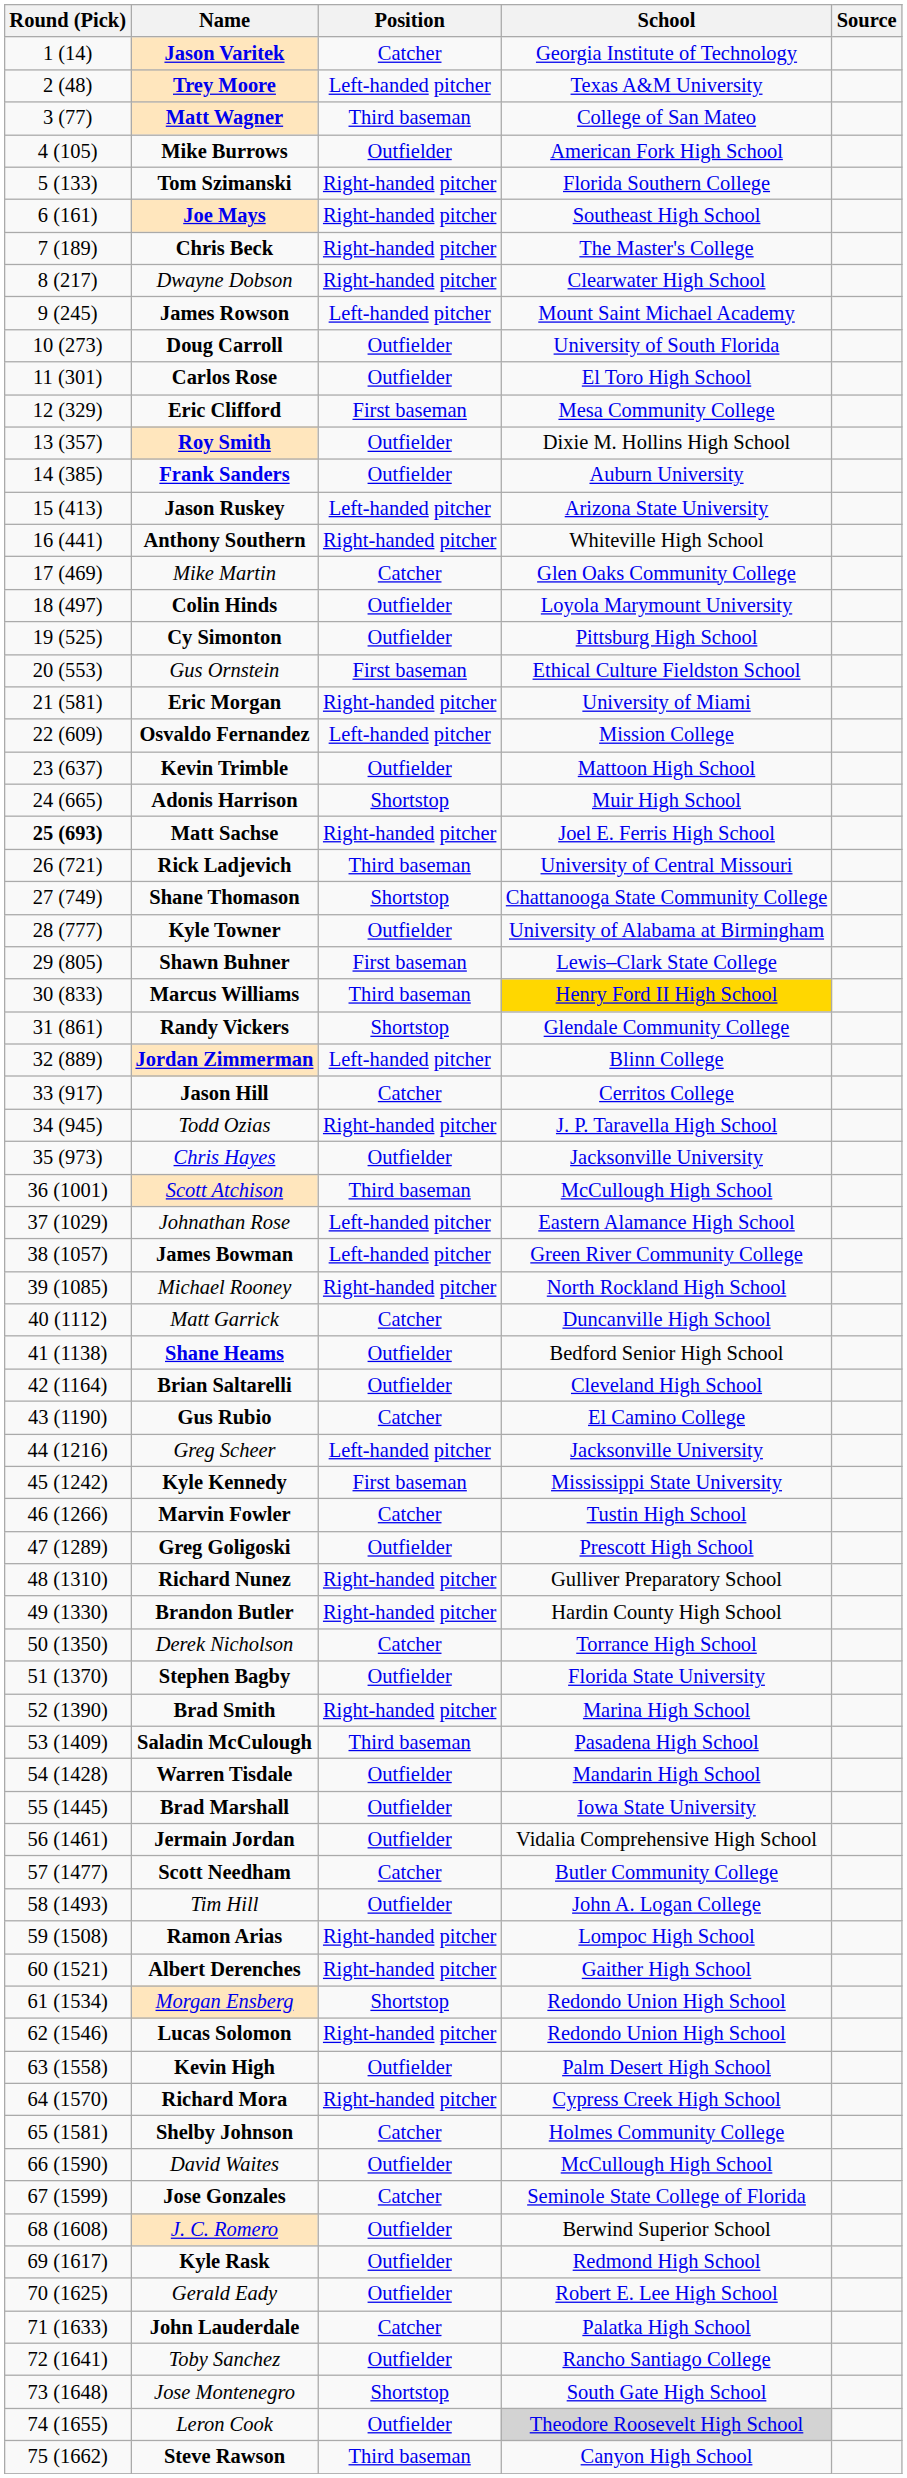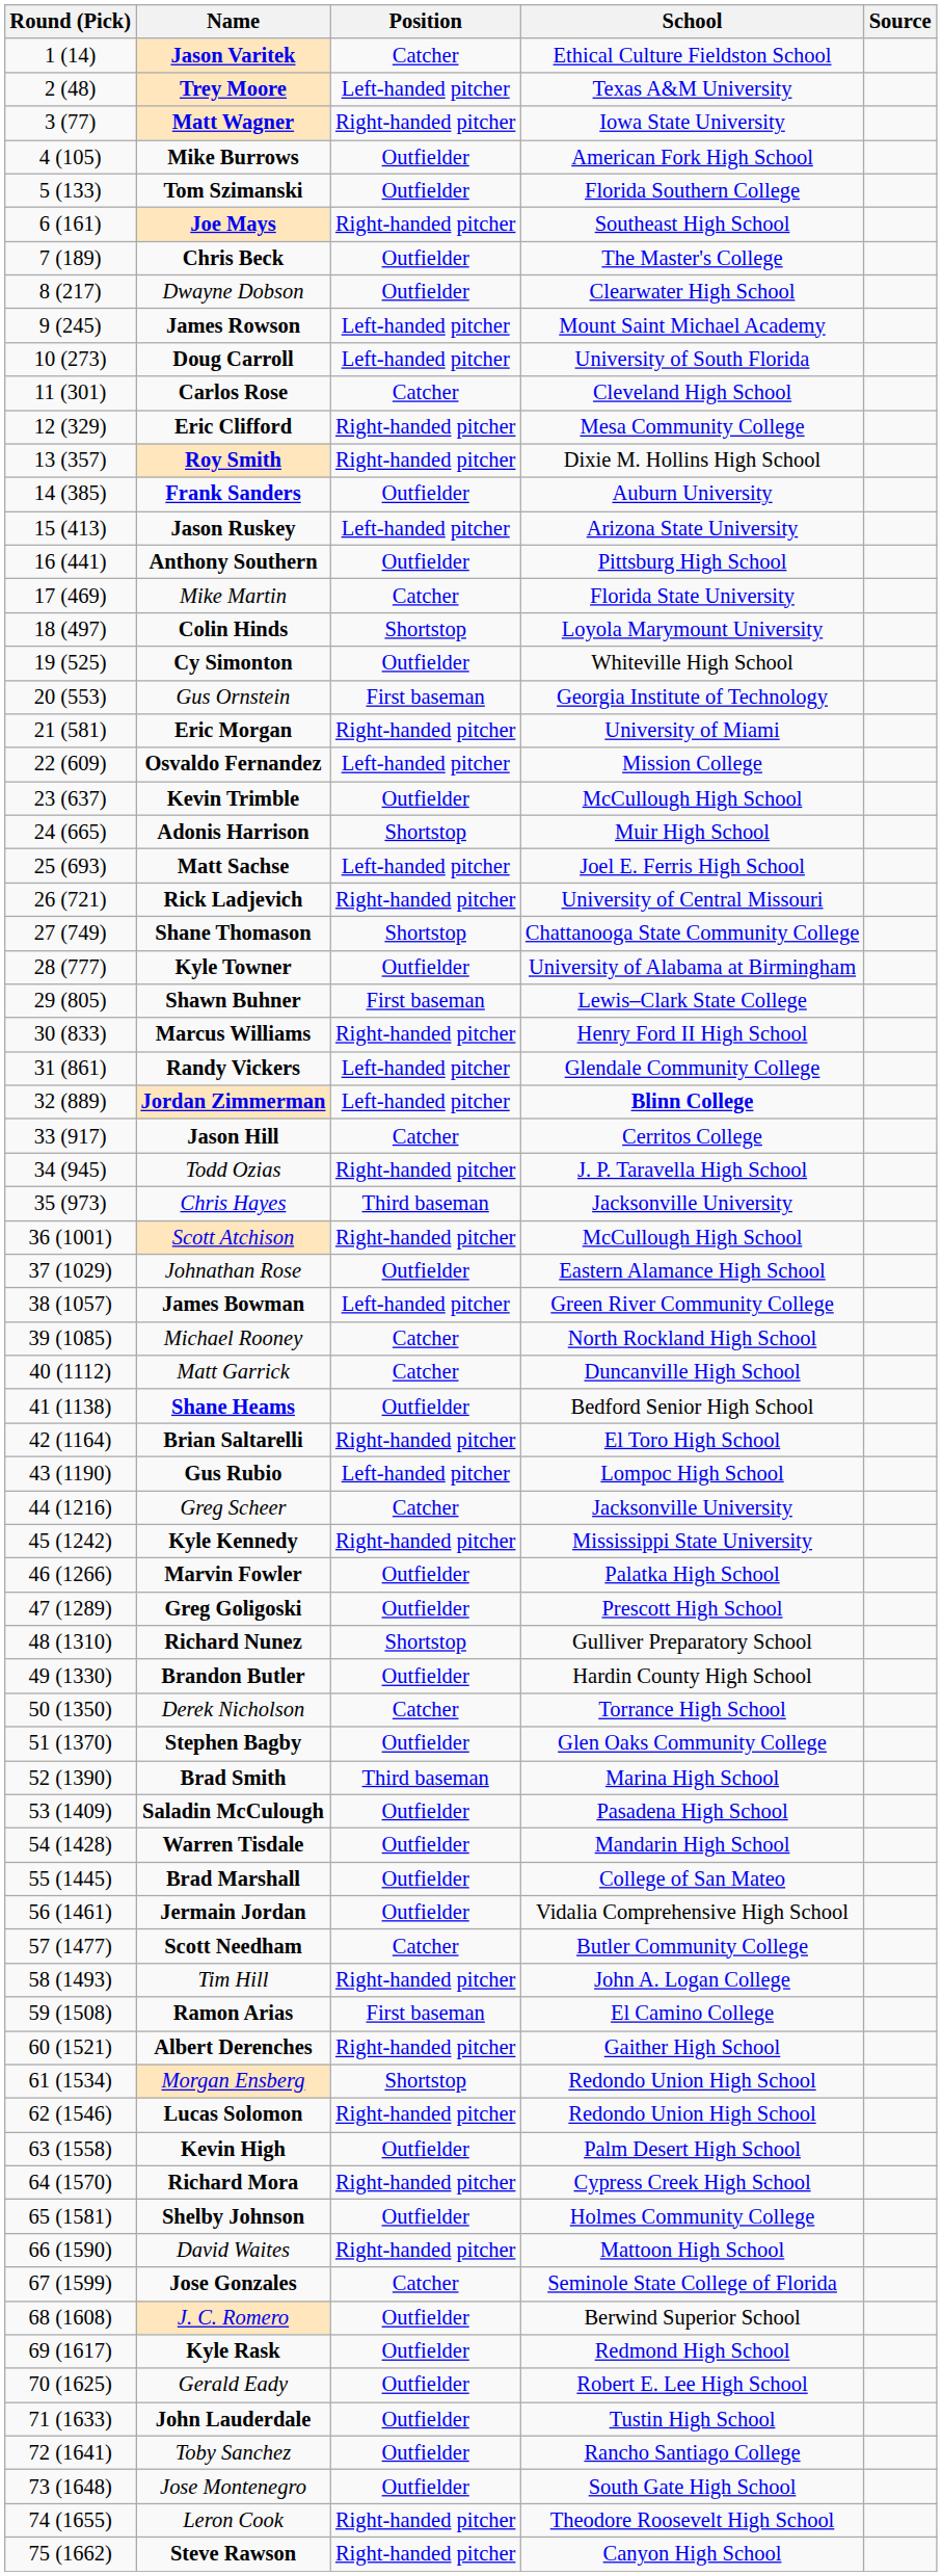 <table class="wikitable" style="text-align:center;">
 <tr>
 <th>Round (Pick)</th>
 <th>Name</th>
 <th>Position</th>
 <th>School</th>
 <th>Source</th>
 </tr>
 <tr>
 <td>1 (14)</td>
 <td style="background-color: #FFE6BD"><strong><a href='#'>Jason Varitek</a></strong></td>
 <td><a href='#'>Catcher</a></td>
-<td><a href='#'>Georgia Institute of Technology</a></td>
+<td><a href='#'>Ethical Culture Fieldston School</a></td>
 <td></td>
 </tr>
 <tr>
 <td>2 (48)</td>
 <td style="background-color: #FFE6BD"><strong><a href='#'>Trey Moore</a></strong></td>
 <td><a href='#'>Left-handed</a> <a href='#'>pitcher</a></td>
 <td><a href='#'>Texas A&M University</a></td>
 <td></td>
 </tr>
 <tr>
 <td>3 (77)</td>
 <td style="background-color: #FFE6BD"><strong><a href='#'>Matt Wagner</a></strong></td>
-<td><a href='#'>Third baseman</a></td>
-<td><a href='#'>College of San Mateo</a></td>
+<td><a href='#'>Right-handed</a> <a href='#'>pitcher</a></td>
+<td><a href='#'>Iowa State University</a></td>
 <td></td>
 </tr>
 <tr>
 <td>4 (105)</td>
 <td><strong>Mike Burrows</strong></td>
 <td><a href='#'>Outfielder</a></td>
 <td><a href='#'>American Fork High School</a></td>
 <td></td>
 </tr>
 <tr>
 <td>5 (133)</td>
 <td><strong>Tom Szimanski</strong></td>
-<td><a href='#'>Right-handed</a> <a href='#'>pitcher</a></td>
+<td><a href='#'>Outfielder</a></td>
 <td><a href='#'>Florida Southern College</a></td>
 <td></td>
 </tr>
 <tr>
 <td>6 (161)</td>
 <td style="background-color: #FFE6BD"><strong><a href='#'>Joe Mays</a></strong></td>
 <td><a href='#'>Right-handed</a> <a href='#'>pitcher</a></td>
 <td><a href='#'>Southeast High School</a></td>
 <td></td>
 </tr>
 <tr>
 <td>7 (189)</td>
 <td><strong>Chris Beck</strong></td>
-<td><a href='#'>Right-handed</a> <a href='#'>pitcher</a></td>
+<td><a href='#'>Outfielder</a></td>
 <td><a href='#'>The Master's College</a></td>
 <td></td>
 </tr>
 <tr>
 <td>8 (217)</td>
 <td><em>Dwayne Dobson</em></td>
-<td><a href='#'>Right-handed</a> <a href='#'>pitcher</a></td>
+<td><a href='#'>Outfielder</a></td>
 <td><a href='#'>Clearwater High School</a></td>
 <td></td>
 </tr>
 <tr>
 <td>9 (245)</td>
 <td><strong>James Rowson</strong></td>
 <td><a href='#'>Left-handed</a> <a href='#'>pitcher</a></td>
 <td><a href='#'>Mount Saint Michael Academy</a></td>
 <td></td>
 </tr>
 <tr>
 <td>10 (273)</td>
 <td><strong>Doug Carroll</strong></td>
-<td><a href='#'>Outfielder</a></td>
+<td><a href='#'>Left-handed</a> <a href='#'>pitcher</a></td>
 <td><a href='#'>University of South Florida</a></td>
 <td></td>
 </tr>
 <tr>
 <td>11 (301)</td>
 <td><strong>Carlos Rose</strong></td>
-<td><a href='#'>Outfielder</a></td>
-<td><a href='#'>El Toro High School</a></td>
+<td><a href='#'>Catcher</a></td>
+<td><a href='#'>Cleveland High School</a></td>
 <td></td>
 </tr>
 <tr>
 <td>12 (329)</td>
 <td><strong>Eric Clifford</strong></td>
-<td><a href='#'>First baseman</a></td>
+<td><a href='#'>Right-handed</a> <a href='#'>pitcher</a></td>
 <td><a href='#'>Mesa Community College</a></td>
 <td></td>
 </tr>
 <tr>
 <td>13 (357)</td>
 <td style="background-color: #FFE6BD"><strong><a href='#'>Roy Smith</a></strong></td>
-<td><a href='#'>Outfielder</a></td>
+<td><a href='#'>Right-handed</a> <a href='#'>pitcher</a></td>
 <td>Dixie M. Hollins High School</td>
 <td></td>
 </tr>
 <tr>
 <td>14 (385)</td>
 <td><strong><a href='#'>Frank Sanders</a></strong></td>
 <td><a href='#'>Outfielder</a></td>
 <td><a href='#'>Auburn University</a></td>
 <td></td>
 </tr>
 <tr>
 <td>15 (413)</td>
 <td><strong>Jason Ruskey</strong></td>
 <td><a href='#'>Left-handed</a> <a href='#'>pitcher</a></td>
 <td><a href='#'>Arizona State University</a></td>
 <td></td>
 </tr>
 <tr>
 <td>16 (441)</td>
 <td><strong>Anthony Southern</strong></td>
-<td><a href='#'>Right-handed</a> <a href='#'>pitcher</a></td>
-<td>Whiteville High School</td>
+<td><a href='#'>Outfielder</a></td>
+<td><a href='#'>Pittsburg High School</a></td>
 <td></td>
 </tr>
 <tr>
 <td>17 (469)</td>
 <td><em>Mike Martin</em></td>
 <td><a href='#'>Catcher</a></td>
-<td><a href='#'>Glen Oaks Community College</a></td>
+<td><a href='#'>Florida State University</a></td>
 <td></td>
 </tr>
 <tr>
 <td>18 (497)</td>
 <td><strong>Colin Hinds</strong></td>
-<td><a href='#'>Outfielder</a></td>
+<td><a href='#'>Shortstop</a></td>
 <td><a href='#'>Loyola Marymount University</a></td>
 <td></td>
 </tr>
 <tr>
 <td>19 (525)</td>
 <td><strong>Cy Simonton</strong></td>
 <td><a href='#'>Outfielder</a></td>
-<td><a href='#'>Pittsburg High School</a></td>
+<td>Whiteville High School</td>
 <td></td>
 </tr>
 <tr>
 <td>20 (553)</td>
 <td><em>Gus Ornstein</em></td>
 <td><a href='#'>First baseman</a></td>
-<td><a href='#'>Ethical Culture Fieldston School</a></td>
+<td><a href='#'>Georgia Institute of Technology</a></td>
 <td></td>
 </tr>
 <tr>
 <td>21 (581)</td>
 <td><strong>Eric Morgan</strong></td>
 <td><a href='#'>Right-handed</a> <a href='#'>pitcher</a></td>
 <td><a href='#'>University of Miami</a></td>
 <td></td>
 </tr>
 <tr>
 <td>22 (609)</td>
 <td><strong>Osvaldo Fernandez</strong></td>
 <td><a href='#'>Left-handed</a> <a href='#'>pitcher</a></td>
 <td><a href='#'>Mission College</a></td>
 <td></td>
 </tr>
 <tr>
 <td>23 (637)</td>
 <td><strong>Kevin Trimble</strong></td>
 <td><a href='#'>Outfielder</a></td>
-<td><a href='#'>Mattoon High School</a></td>
+<td><a href='#'>McCullough High School</a></td>
 <td></td>
 </tr>
 <tr>
 <td>24 (665)</td>
 <td><strong>Adonis Harrison</strong></td>
 <td><a href='#'>Shortstop</a></td>
 <td><a href='#'>Muir High School</a></td>
 <td></td>
 </tr>
 <tr>
-<td><strong>25 (693)</strong></td>
+<td>25 (693)</td>
 <td><strong>Matt Sachse</strong></td>
-<td><a href='#'>Right-handed</a> <a href='#'>pitcher</a></td>
+<td><a href='#'>Left-handed</a> <a href='#'>pitcher</a></td>
 <td><a href='#'>Joel E. Ferris High School</a></td>
 <td></td>
 </tr>
 <tr>
 <td>26 (721)</td>
 <td><strong>Rick Ladjevich</strong></td>
-<td><a href='#'>Third baseman</a></td>
+<td><a href='#'>Right-handed</a> <a href='#'>pitcher</a></td>
 <td><a href='#'>University of Central Missouri</a></td>
 <td></td>
 </tr>
 <tr>
 <td>27 (749)</td>
 <td><strong>Shane Thomason</strong></td>
 <td><a href='#'>Shortstop</a></td>
 <td><a href='#'>Chattanooga State Community College</a></td>
 <td></td>
 </tr>
 <tr>
 <td>28 (777)</td>
 <td><strong>Kyle Towner</strong></td>
 <td><a href='#'>Outfielder</a></td>
 <td><a href='#'>University of Alabama at Birmingham</a></td>
 <td></td>
 </tr>
 <tr>
 <td>29 (805)</td>
 <td><strong>Shawn Buhner</strong></td>
 <td><a href='#'>First baseman</a></td>
 <td><a href='#'>Lewis–Clark State College</a></td>
 <td></td>
 </tr>
 <tr>
 <td>30 (833)</td>
 <td><strong>Marcus Williams</strong></td>
-<td><a href='#'>Third baseman</a></td>
-<td style="background: gold;"><a href='#'>Henry Ford II High School</a></td>
+<td><a href='#'>Right-handed</a> <a href='#'>pitcher</a></td>
+<td><a href='#'>Henry Ford II High School</a></td>
 <td></td>
 </tr>
 <tr>
 <td>31 (861)</td>
 <td><strong>Randy Vickers</strong></td>
-<td><a href='#'>Shortstop</a></td>
+<td><a href='#'>Left-handed</a> <a href='#'>pitcher</a></td>
 <td><a href='#'>Glendale Community College</a></td>
 <td></td>
 </tr>
 <tr>
 <td>32 (889)</td>
 <td style="background-color: #FFE6BD"><strong><a href='#'>Jordan Zimmerman</a></strong></td>
 <td><a href='#'>Left-handed</a> <a href='#'>pitcher</a></td>
-<td><a href='#'>Blinn College</a></td>
+<td><strong><a href='#'>Blinn College</a></strong></td>
 <td></td>
 </tr>
 <tr>
 <td>33 (917)</td>
 <td><strong>Jason Hill</strong></td>
 <td><a href='#'>Catcher</a></td>
 <td><a href='#'>Cerritos College</a></td>
 <td></td>
 </tr>
 <tr>
 <td>34 (945)</td>
 <td><em>Todd Ozias</em></td>
 <td><a href='#'>Right-handed</a> <a href='#'>pitcher</a></td>
 <td><a href='#'>J. P. Taravella High School</a></td>
 <td></td>
 </tr>
 <tr>
 <td>35 (973)</td>
 <td><em><a href='#'>Chris Hayes</a></em></td>
-<td><a href='#'>Outfielder</a></td>
+<td><a href='#'>Third baseman</a></td>
 <td><a href='#'>Jacksonville University</a></td>
 <td></td>
 </tr>
 <tr>
 <td>36 (1001)</td>
 <td style="background-color: #FFE6BD"><em><a href='#'>Scott Atchison</a></em></td>
-<td><a href='#'>Third baseman</a></td>
+<td><a href='#'>Right-handed</a> <a href='#'>pitcher</a></td>
 <td><a href='#'>McCullough High School</a></td>
 <td></td>
 </tr>
 <tr>
 <td>37 (1029)</td>
 <td><em>Johnathan Rose</em></td>
-<td><a href='#'>Left-handed</a> <a href='#'>pitcher</a></td>
+<td><a href='#'>Outfielder</a></td>
 <td><a href='#'>Eastern Alamance High School</a></td>
 <td></td>
 </tr>
 <tr>
 <td>38 (1057)</td>
 <td><strong>James Bowman</strong></td>
 <td><a href='#'>Left-handed</a> <a href='#'>pitcher</a></td>
 <td><a href='#'>Green River Community College</a></td>
 <td></td>
 </tr>
 <tr>
 <td>39 (1085)</td>
 <td><em>Michael Rooney</em></td>
-<td><a href='#'>Right-handed</a> <a href='#'>pitcher</a></td>
+<td><a href='#'>Catcher</a></td>
 <td><a href='#'>North Rockland High School</a></td>
 <td></td>
 </tr>
 <tr>
 <td>40 (1112)</td>
 <td><em>Matt Garrick</em></td>
 <td><a href='#'>Catcher</a></td>
 <td><a href='#'>Duncanville High School</a></td>
 <td></td>
 </tr>
 <tr>
 <td>41 (1138)</td>
 <td><strong><a href='#'>Shane Heams</a></strong></td>
 <td><a href='#'>Outfielder</a></td>
 <td>Bedford Senior High School</td>
 <td></td>
 </tr>
 <tr>
 <td>42 (1164)</td>
 <td><strong>Brian Saltarelli</strong></td>
-<td><a href='#'>Outfielder</a></td>
-<td><a href='#'>Cleveland High School</a></td>
+<td><a href='#'>Right-handed</a> <a href='#'>pitcher</a></td>
+<td><a href='#'>El Toro High School</a></td>
 <td></td>
 </tr>
 <tr>
 <td>43 (1190)</td>
 <td><strong>Gus Rubio</strong></td>
-<td><a href='#'>Catcher</a></td>
-<td><a href='#'>El Camino College</a></td>
+<td><a href='#'>Left-handed</a> <a href='#'>pitcher</a></td>
+<td><a href='#'>Lompoc High School</a></td>
 <td></td>
 </tr>
 <tr>
 <td>44 (1216)</td>
 <td><em>Greg Scheer</em></td>
-<td><a href='#'>Left-handed</a> <a href='#'>pitcher</a></td>
+<td><a href='#'>Catcher</a></td>
 <td><a href='#'>Jacksonville University</a></td>
 <td></td>
 </tr>
 <tr>
 <td>45 (1242)</td>
 <td><strong>Kyle Kennedy</strong></td>
-<td><a href='#'>First baseman</a></td>
+<td><a href='#'>Right-handed</a> <a href='#'>pitcher</a></td>
 <td><a href='#'>Mississippi State University</a></td>
 <td></td>
 </tr>
 <tr>
 <td>46 (1266)</td>
 <td><strong>Marvin Fowler</strong></td>
-<td><a href='#'>Catcher</a></td>
-<td><a href='#'>Tustin High School</a></td>
+<td><a href='#'>Outfielder</a></td>
+<td><a href='#'>Palatka High School</a></td>
 <td></td>
 </tr>
 <tr>
 <td>47 (1289)</td>
 <td><strong>Greg Goligoski</strong></td>
 <td><a href='#'>Outfielder</a></td>
 <td><a href='#'>Prescott High School</a></td>
 <td></td>
 </tr>
 <tr>
 <td>48 (1310)</td>
 <td><strong>Richard Nunez</strong></td>
-<td><a href='#'>Right-handed</a> <a href='#'>pitcher</a></td>
+<td><a href='#'>Shortstop</a></td>
 <td>Gulliver Preparatory School</td>
 <td></td>
 </tr>
 <tr>
 <td>49 (1330)</td>
 <td><strong>Brandon Butler</strong></td>
-<td><a href='#'>Right-handed</a> <a href='#'>pitcher</a></td>
+<td><a href='#'>Outfielder</a></td>
 <td>Hardin County High School</td>
 <td></td>
 </tr>
 <tr>
 <td>50 (1350)</td>
 <td><em>Derek Nicholson</em></td>
 <td><a href='#'>Catcher</a></td>
 <td><a href='#'>Torrance High School</a></td>
 <td></td>
 </tr>
 <tr>
 <td>51 (1370)</td>
 <td><strong>Stephen Bagby</strong></td>
 <td><a href='#'>Outfielder</a></td>
-<td><a href='#'>Florida State University</a></td>
+<td><a href='#'>Glen Oaks Community College</a></td>
 <td></td>
 </tr>
 <tr>
 <td>52 (1390)</td>
 <td><strong>Brad Smith</strong></td>
-<td><a href='#'>Right-handed</a> <a href='#'>pitcher</a></td>
+<td><a href='#'>Third baseman</a></td>
 <td><a href='#'>Marina High School</a></td>
 <td></td>
 </tr>
 <tr>
 <td>53 (1409)</td>
 <td><strong>Saladin McCulough</strong></td>
-<td><a href='#'>Third baseman</a></td>
+<td><a href='#'>Outfielder</a></td>
 <td><a href='#'>Pasadena High School</a></td>
 <td></td>
 </tr>
 <tr>
 <td>54 (1428)</td>
 <td><strong>Warren Tisdale</strong></td>
 <td><a href='#'>Outfielder</a></td>
 <td><a href='#'>Mandarin High School</a></td>
 <td></td>
 </tr>
 <tr>
 <td>55 (1445)</td>
 <td><strong>Brad Marshall</strong></td>
 <td><a href='#'>Outfielder</a></td>
-<td><a href='#'>Iowa State University</a></td>
+<td><a href='#'>College of San Mateo</a></td>
 <td></td>
 </tr>
 <tr>
 <td>56 (1461)</td>
 <td><strong>Jermain Jordan</strong></td>
 <td><a href='#'>Outfielder</a></td>
 <td>Vidalia Comprehensive High School</td>
 <td></td>
 </tr>
 <tr>
 <td>57 (1477)</td>
 <td><strong>Scott Needham</strong></td>
 <td><a href='#'>Catcher</a></td>
 <td><a href='#'>Butler Community College</a></td>
 <td></td>
 </tr>
 <tr>
 <td>58 (1493)</td>
 <td><em>Tim Hill</em></td>
-<td><a href='#'>Outfielder</a></td>
+<td><a href='#'>Right-handed</a> <a href='#'>pitcher</a></td>
 <td><a href='#'>John A. Logan College</a></td>
 <td></td>
 </tr>
 <tr>
 <td>59 (1508)</td>
 <td><strong>Ramon Arias</strong></td>
-<td><a href='#'>Right-handed</a> <a href='#'>pitcher</a></td>
-<td><a href='#'>Lompoc High School</a></td>
+<td><a href='#'>First baseman</a></td>
+<td><a href='#'>El Camino College</a></td>
 <td></td>
 </tr>
 <tr>
 <td>60 (1521)</td>
 <td><strong>Albert Derenches</strong></td>
 <td><a href='#'>Right-handed</a> <a href='#'>pitcher</a></td>
 <td><a href='#'>Gaither High School</a></td>
 <td></td>
 </tr>
 <tr>
 <td>61 (1534)</td>
 <td style="background-color: #FFE6BD"><em><a href='#'>Morgan Ensberg</a></em></td>
 <td><a href='#'>Shortstop</a></td>
 <td><a href='#'>Redondo Union High School</a></td>
 <td></td>
 </tr>
 <tr>
 <td>62 (1546)</td>
 <td><strong>Lucas Solomon</strong></td>
 <td><a href='#'>Right-handed</a> <a href='#'>pitcher</a></td>
 <td><a href='#'>Redondo Union High School</a></td>
 <td></td>
 </tr>
 <tr>
 <td>63 (1558)</td>
 <td><strong>Kevin High</strong></td>
 <td><a href='#'>Outfielder</a></td>
 <td><a href='#'>Palm Desert High School</a></td>
 <td></td>
 </tr>
 <tr>
 <td>64 (1570)</td>
 <td><strong>Richard Mora</strong></td>
 <td><a href='#'>Right-handed</a> <a href='#'>pitcher</a></td>
 <td><a href='#'>Cypress Creek High School</a></td>
 <td></td>
 </tr>
 <tr>
 <td>65 (1581)</td>
 <td><strong>Shelby Johnson</strong></td>
-<td><a href='#'>Catcher</a></td>
+<td><a href='#'>Outfielder</a></td>
 <td><a href='#'>Holmes Community College</a></td>
 <td></td>
 </tr>
 <tr>
 <td>66 (1590)</td>
 <td><em>David Waites</em></td>
-<td><a href='#'>Outfielder</a></td>
-<td><a href='#'>McCullough High School</a></td>
+<td><a href='#'>Right-handed</a> <a href='#'>pitcher</a></td>
+<td><a href='#'>Mattoon High School</a></td>
 <td></td>
 </tr>
 <tr>
 <td>67 (1599)</td>
 <td><strong>Jose Gonzales</strong></td>
 <td><a href='#'>Catcher</a></td>
 <td><a href='#'>Seminole State College of Florida</a></td>
 <td></td>
 </tr>
 <tr>
 <td>68 (1608)</td>
 <td style="background-color: #FFE6BD"><em><a href='#'>J. C. Romero</a></em></td>
 <td><a href='#'>Outfielder</a></td>
 <td>Berwind Superior School</td>
 <td></td>
 </tr>
 <tr>
 <td>69 (1617)</td>
 <td><strong>Kyle Rask</strong></td>
 <td><a href='#'>Outfielder</a></td>
 <td><a href='#'>Redmond High School</a></td>
 <td></td>
 </tr>
 <tr>
 <td>70 (1625)</td>
 <td><em>Gerald Eady</em></td>
 <td><a href='#'>Outfielder</a></td>
 <td><a href='#'>Robert E. Lee High School</a></td>
 <td></td>
 </tr>
 <tr>
 <td>71 (1633)</td>
 <td><strong>John Lauderdale</strong></td>
-<td><a href='#'>Catcher</a></td>
-<td><a href='#'>Palatka High School</a></td>
+<td><a href='#'>Outfielder</a></td>
+<td><a href='#'>Tustin High School</a></td>
 <td></td>
 </tr>
 <tr>
 <td>72 (1641)</td>
 <td><em>Toby Sanchez</em></td>
 <td><a href='#'>Outfielder</a></td>
 <td><a href='#'>Rancho Santiago College</a></td>
 <td></td>
 </tr>
 <tr>
 <td>73 (1648)</td>
 <td><em>Jose Montenegro</em></td>
-<td><a href='#'>Shortstop</a></td>
+<td><a href='#'>Outfielder</a></td>
 <td><a href='#'>South Gate High School</a></td>
 <td></td>
 </tr>
 <tr>
 <td>74 (1655)</td>
 <td><em>Leron Cook</em></td>
-<td><a href='#'>Outfielder</a></td>
-<td style="background: lightgrey;"><a href='#'>Theodore Roosevelt High School</a></td>
+<td><a href='#'>Right-handed</a> <a href='#'>pitcher</a></td>
+<td><a href='#'>Theodore Roosevelt High School</a></td>
 <td></td>
 </tr>
 <tr>
 <td>75 (1662)</td>
 <td><strong>Steve Rawson</strong></td>
-<td><a href='#'>Third baseman</a></td>
+<td><a href='#'>Right-handed</a> <a href='#'>pitcher</a></td>
 <td><a href='#'>Canyon High School</a></td>
 <td></td>
 </tr>
 </table>
